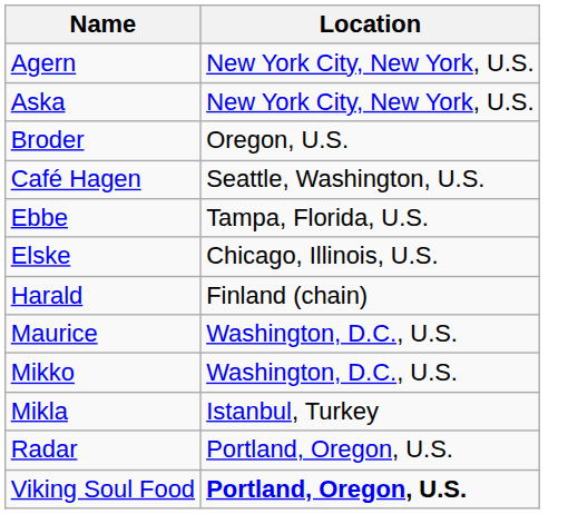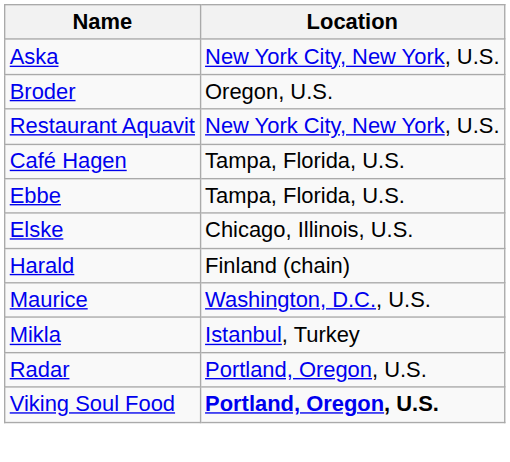 <table class="wikitable sortable">
 <tr>
 <th>Name</th>
 <th>Location</th>
-</tr>
-<tr>
-<td><a href='#'>Agern</a></td>
-<td><a href='#'>New York City, New York</a>, U.S.</td>
 </tr>
 <tr>
 <td><a href='#'>Aska</a></td>
 <td><a href='#'>New York City, New York</a>, U.S.</td>
 </tr>
 <tr>
 <td><a href='#'>Broder</a></td>
 <td>Oregon, U.S.</td>
 </tr>
 <tr>
+<td><a href='#'>Restaurant Aquavit</a></td>
+<td><a href='#'>New York City, New York</a>, U.S.</td>
+</tr>
+<tr>
 <td><a href='#'>Café Hagen</a></td>
-<td>Seattle, Washington, U.S.</td>
+<td>Tampa, Florida, U.S.</td>
 </tr>
 <tr>
 <td><a href='#'>Ebbe</a></td>
 <td>Tampa, Florida, U.S.</td>
 </tr>
 <tr>
 <td><a href='#'>Elske</a></td>
 <td>Chicago, Illinois, U.S.</td>
 </tr>
 <tr>
 <td><a href='#'>Harald</a></td>
 <td>Finland (chain)</td>
 </tr>
 <tr>
 <td><a href='#'>Maurice</a></td>
 <td><a href='#'>Washington, D.C.</a>, U.S.</td>
 </tr>
 <tr>
-<td><a href='#'>Mikko</a></td>
-<td><a href='#'>Washington, D.C.</a>, U.S.</td>
-</tr>
-<tr>
 <td><a href='#'>Mikla</a></td>
 <td><a href='#'>Istanbul</a>, Turkey</td>
 </tr>
 <tr>
 <td><a href='#'>Radar</a></td>
 <td><a href='#'>Portland, Oregon</a>, U.S.</td>
 </tr>
 <tr>
 <td><a href='#'>Viking Soul Food</a></td>
 <td><strong><a href='#'>Portland, Oregon</a>, U.S.</strong></td>
 </tr>
 </table>
